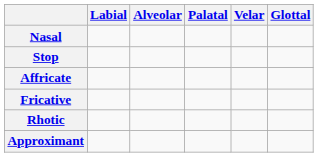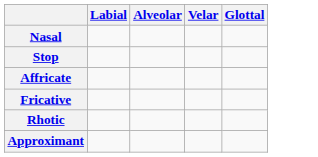 <table class="wikitable" style="text-align:center">
 <tr>
 <th></th>
 <th><a href='#'>Labial</a></th>
 <th><a href='#'>Alveolar</a></th>
-<th><a href='#'>Palatal</a></th>
 <th><a href='#'>Velar</a></th>
 <th><a href='#'>Glottal</a></th>
 </tr>
 <tr align="center">
 <th><a href='#'>Nasal</a></th>
-<td></td>
 <td></td>
 <td></td>
 <td></td>
 <td></td>
 </tr>
 <tr align="center">
 <th><a href='#'>Stop</a></th>
 <td></td>
 <td></td>
 <td></td>
 <td></td>
-<td></td>
 </tr>
 <tr>
 <th><a href='#'>Affricate</a></th>
-<td></td>
 <td></td>
 <td></td>
 <td></td>
 <td></td>
 </tr>
 <tr align="center">
 <th><a href='#'>Fricative</a></th>
 <td></td>
 <td></td>
 <td></td>
 <td></td>
-<td></td>
 </tr>
 <tr>
 <th><a href='#'>Rhotic</a></th>
-<td></td>
 <td></td>
 <td></td>
 <td></td>
 <td></td>
 </tr>
 <tr align="center">
 <th><a href='#'>Approximant</a></th>
 <td></td>
 <td></td>
 <td></td>
 <td></td>
-<td></td>
 </tr>
 </table>
